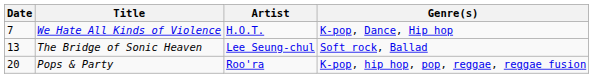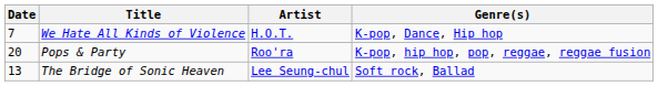 <table class="wikitable" style="text-align: left;">
 <tr>
 <th>Date</th>
 <th>Title</th>
 <th>Artist</th>
 <th>Genre(s)</th>
 </tr>
 <tr>
 <td>7</td>
 <td><em><a href='#'>We Hate All Kinds of Violence</a></em></td>
 <td><a href='#'>H.O.T.</a></td>
 <td><a href='#'>K-pop</a>, <a href='#'>Dance</a>, <a href='#'>Hip hop</a></td>
 </tr>
 <tr>
+<td>20</td>
+<td><em>Pops & Party</em></td>
+<td><a href='#'>Roo'ra</a></td>
+<td><a href='#'>K-pop</a>, <a href='#'>hip hop</a>, <a href='#'>pop</a>, <a href='#'>reggae</a>, <a href='#'>reggae fusion</a></td>
+</tr>
+<tr>
 <td>13</td>
 <td><em>The Bridge of Sonic Heaven</em></td>
 <td><a href='#'>Lee Seung-chul</a></td>
 <td><a href='#'>Soft rock</a>, <a href='#'>Ballad</a></td>
 </tr>
-<tr>
-<td>20</td>
-<td><em>Pops & Party</em></td>
-<td><a href='#'>Roo'ra</a></td>
-<td><a href='#'>K-pop</a>, <a href='#'>hip hop</a>, <a href='#'>pop</a>, <a href='#'>reggae</a>, <a href='#'>reggae fusion</a></td>
-</tr>
 </table>
